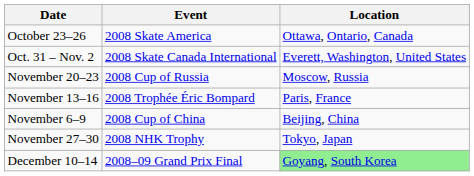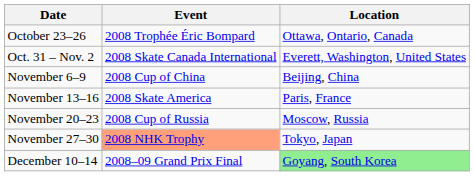 <table class="wikitable">
 <tr>
 <th>Date</th>
 <th>Event</th>
 <th>Location</th>
 </tr>
 <tr>
 <td>October 23–26</td>
-<td><a href='#'>2008 Skate America</a></td>
+<td><a href='#'>2008 Trophée Éric Bompard</a></td>
 <td> <a href='#'>Ottawa</a>, <a href='#'>Ontario</a>, <a href='#'>Canada</a></td>
 </tr>
 <tr>
 <td>Oct. 31 – Nov. 2</td>
 <td><a href='#'>2008 Skate Canada International</a></td>
 <td> <a href='#'>Everett, Washington</a>, <a href='#'>United States</a></td>
 </tr>
 <tr>
+<td>November 6–9</td>
+<td><a href='#'>2008 Cup of China</a></td>
+<td> <a href='#'>Beijing</a>, <a href='#'>China</a></td>
+</tr>
+<tr>
+<td>November 13–16</td>
+<td><a href='#'>2008 Skate America</a></td>
+<td> <a href='#'>Paris</a>, <a href='#'>France</a></td>
+</tr>
+<tr>
 <td>November 20–23</td>
 <td><a href='#'>2008 Cup of Russia</a></td>
 <td> <a href='#'>Moscow</a>, <a href='#'>Russia</a></td>
 </tr>
 <tr>
-<td>November 13–16</td>
-<td><a href='#'>2008 Trophée Éric Bompard</a></td>
-<td> <a href='#'>Paris</a>, <a href='#'>France</a></td>
-</tr>
-<tr>
-<td>November 6–9</td>
-<td><a href='#'>2008 Cup of China</a></td>
-<td> <a href='#'>Beijing</a>, <a href='#'>China</a></td>
-</tr>
-<tr>
 <td>November 27–30</td>
-<td><a href='#'>2008 NHK Trophy</a></td>
+<td style="background: lightsalmon;"><a href='#'>2008 NHK Trophy</a></td>
 <td> <a href='#'>Tokyo</a>, <a href='#'>Japan</a></td>
 </tr>
 <tr>
 <td>December 10–14</td>
 <td><a href='#'>2008–09 Grand Prix Final</a></td>
 <td style="background: lightgreen;"> <a href='#'>Goyang</a>, <a href='#'>South Korea</a></td>
 </tr>
 </table>
